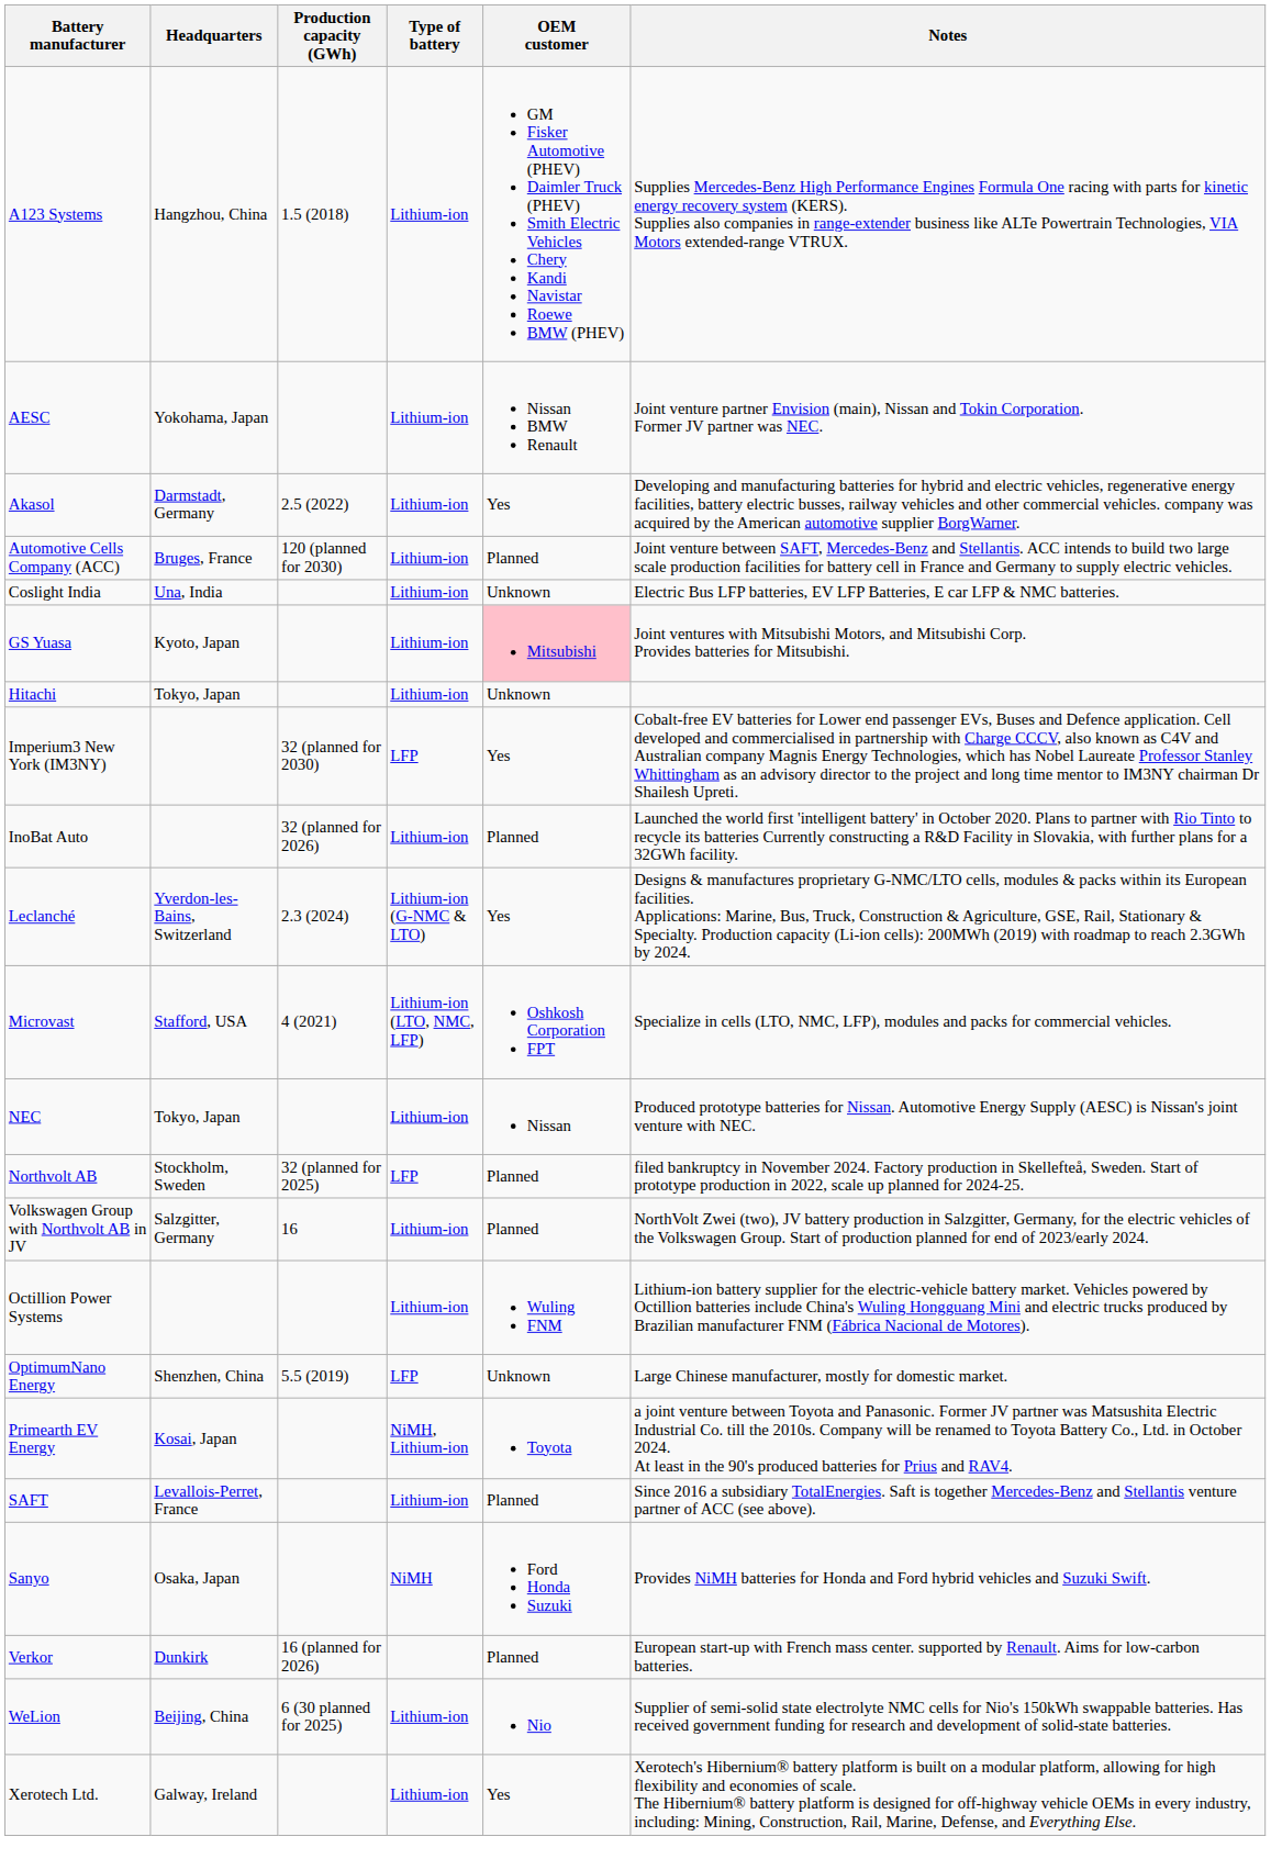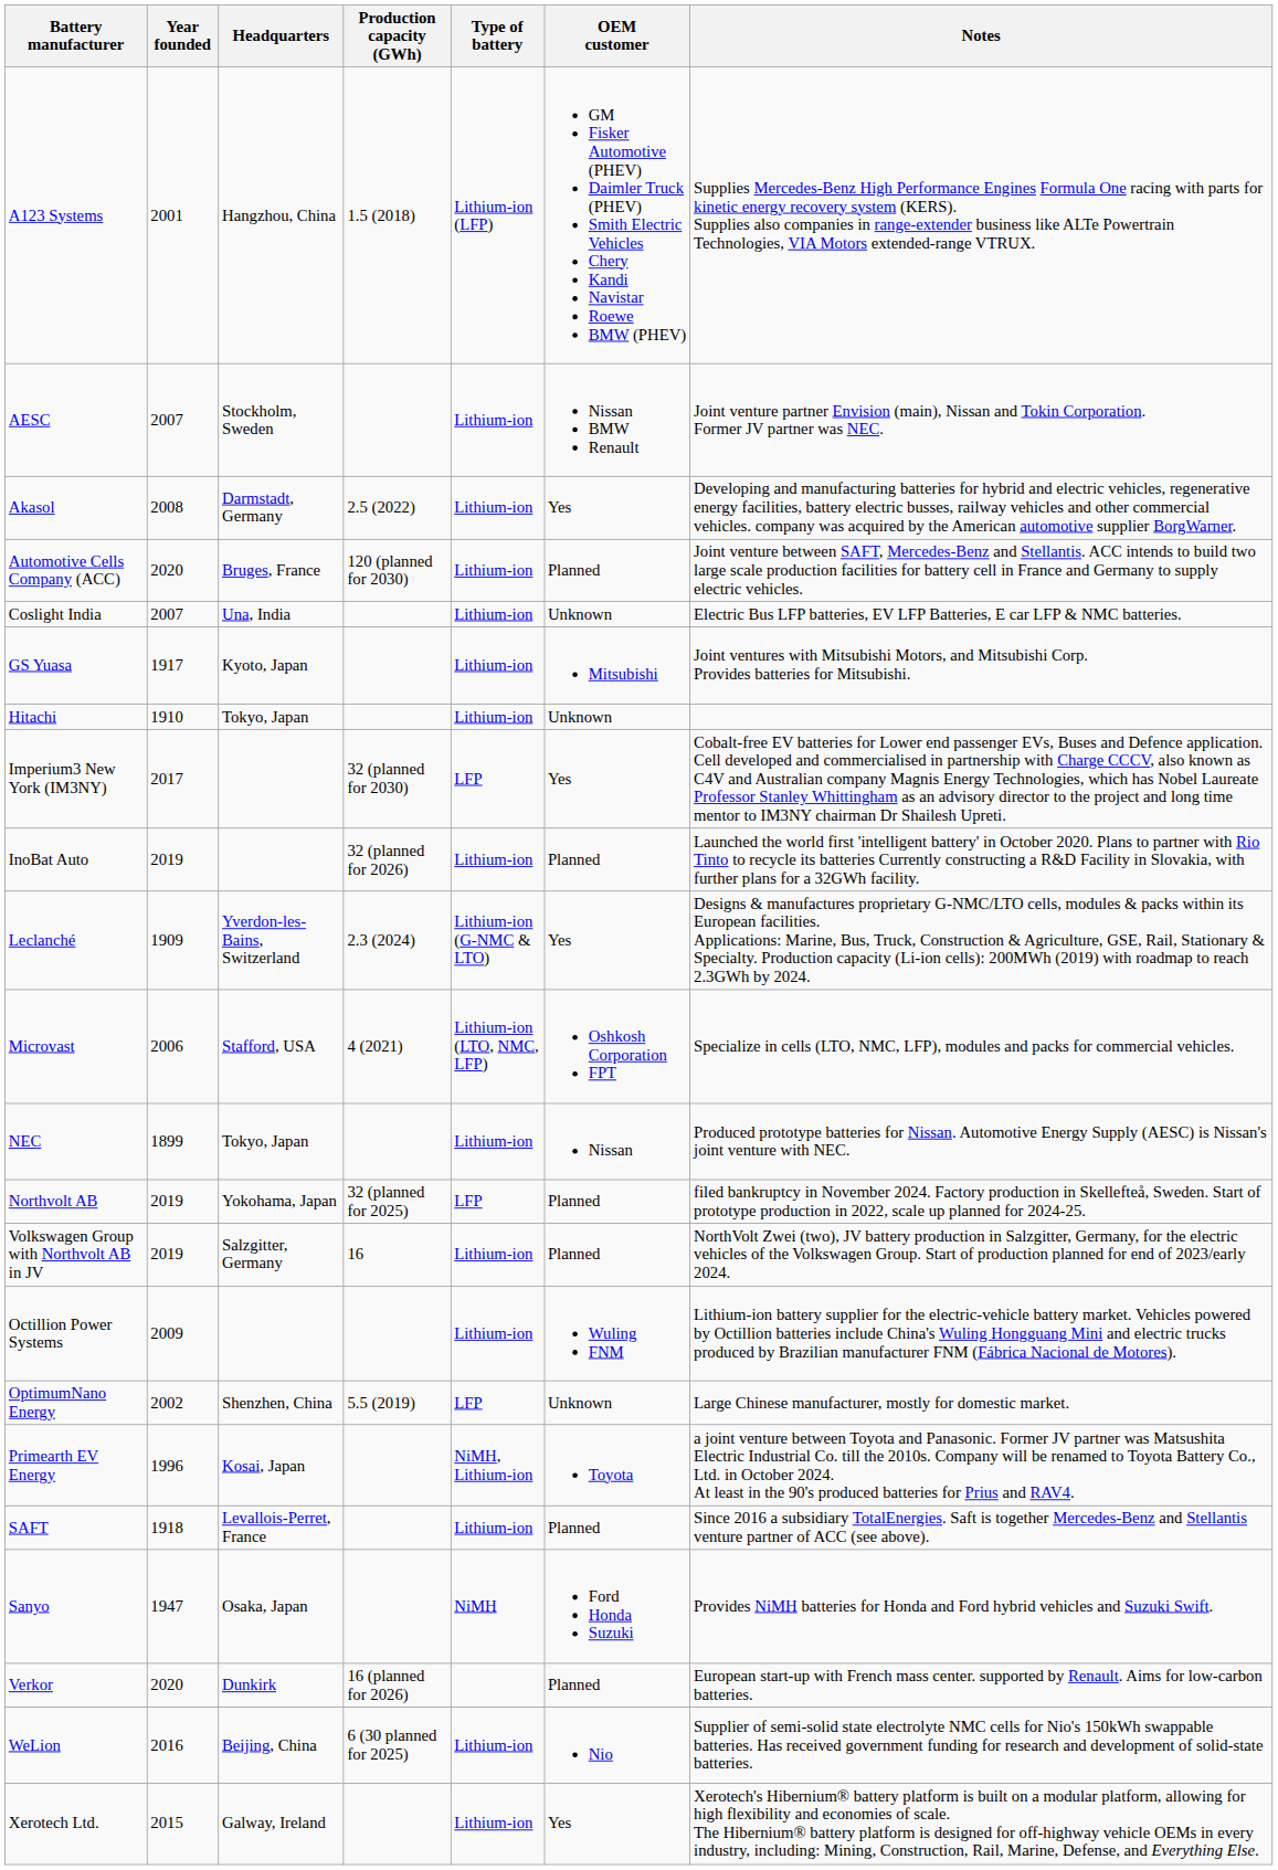 <table class="wikitable sortable">
 <tr>
 <th>Battery manufacturer</th>
+<th>Year founded</th>
 <th>Headquarters</th>
 <th>Production capacity (GWh)</th>
 <th>Type of battery</th>
 <th>OEM<br>customer</th>
 <th>Notes</th>
 </tr>
 <tr>
 <td><a href='#'>A123 Systems</a></td>
+<td>2001</td>
 <td>Hangzhou, China</td>
 <td>1.5 (2018)</td>
-<td><a href='#'>Lithium-ion</a></td>
+<td><a href='#'>Lithium-ion</a> (<a href='#'>LFP</a>)</td>
 <td><br><ul><li>GM</li><li><a href='#'>Fisker Automotive</a> (PHEV)</li><li><a href='#'>Daimler Truck</a> (PHEV)</li><li><a href='#'>Smith Electric Vehicles</a></li><li><a href='#'>Chery</a></li><li><a href='#'>Kandi</a></li><li><a href='#'>Navistar</a></li><li><a href='#'>Roewe</a></li><li><a href='#'>BMW</a> (PHEV)</li></ul></td>
 <td>Supplies <a href='#'>Mercedes-Benz High Performance Engines</a> <a href='#'>Formula One</a> racing with parts for <a href='#'>kinetic energy recovery system</a> (KERS).<br>Supplies also companies in <a href='#'>range-extender</a> business like ALTe Powertrain Technologies, <a href='#'>VIA Motors</a> extended-range VTRUX.</td>
 </tr>
 <tr>
 <td><a href='#'>AESC</a></td>
-<td>Yokohama, Japan</td>
+<td>2007</td>
+<td>Stockholm, Sweden</td>
 <td></td>
 <td><a href='#'>Lithium-ion</a></td>
 <td><br><ul><li>Nissan</li><li>BMW</li><li>Renault</li></ul></td>
 <td>Joint venture partner <a href='#'>Envision</a> (main), Nissan and <a href='#'>Tokin Corporation</a>.<br>Former JV partner was <a href='#'>NEC</a>.</td>
 </tr>
 <tr>
 <td><a href='#'>Akasol</a></td>
+<td>2008</td>
 <td><a href='#'>Darmstadt</a>, Germany</td>
 <td>2.5 (2022)</td>
 <td><a href='#'>Lithium-ion</a></td>
 <td>Yes</td>
 <td>Developing and manufacturing batteries for hybrid and electric vehicles, regenerative energy facilities, battery electric busses, railway vehicles and other commercial vehicles. company was acquired by the American <a href='#'>automotive</a> supplier <a href='#'>BorgWarner</a>.</td>
 </tr>
 <tr>
 <td><a href='#'>Automotive Cells Company</a> (ACC)</td>
+<td>2020</td>
 <td><a href='#'>Bruges</a>, France</td>
 <td>120 (planned for 2030)</td>
 <td><a href='#'>Lithium-ion</a></td>
 <td>Planned</td>
 <td>Joint venture between <a href='#'>SAFT</a>, <a href='#'>Mercedes-Benz</a> and <a href='#'>Stellantis</a>. ACC intends to build two large scale production facilities for battery cell in France and Germany to supply electric vehicles.</td>
 </tr>
 <tr>
 <td>Coslight India</td>
+<td>2007</td>
 <td><a href='#'>Una</a>, India</td>
 <td></td>
 <td><a href='#'>Lithium-ion</a></td>
 <td>Unknown</td>
 <td>Electric Bus LFP batteries, EV LFP Batteries, E car LFP & NMC batteries.</td>
 </tr>
 <tr>
 <td><a href='#'>GS Yuasa</a></td>
+<td>1917</td>
 <td>Kyoto, Japan</td>
 <td></td>
 <td><a href='#'>Lithium-ion</a></td>
-<td style="background: pink;"><br><ul><li><a href='#'>Mitsubishi</a></li></ul></td>
+<td><br><ul><li><a href='#'>Mitsubishi</a></li></ul></td>
 <td>Joint ventures with Mitsubishi Motors, and Mitsubishi Corp.<br>Provides batteries for Mitsubishi.</td>
 </tr>
 <tr>
 <td><a href='#'>Hitachi</a></td>
+<td>1910</td>
 <td>Tokyo, Japan</td>
 <td></td>
 <td><a href='#'>Lithium-ion</a></td>
 <td>Unknown</td>
 <td></td>
 </tr>
 <tr>
 <td>Imperium3 New York (IM3NY)</td>
+<td>2017</td>
 <td></td>
 <td>32 (planned for 2030)</td>
 <td><a href='#'>LFP</a></td>
 <td>Yes</td>
 <td>Cobalt-free EV batteries for Lower end passenger EVs, Buses and Defence application. Cell developed and commercialised in partnership with <a href='#'>Charge CCCV</a>, also known as C4V and Australian company Magnis Energy Technologies, which has Nobel Laureate <a href='#'>Professor Stanley Whittingham</a> as an advisory director to the project and long time mentor to IM3NY chairman Dr Shailesh Upreti.</td>
 </tr>
 <tr>
 <td>InoBat Auto</td>
+<td>2019</td>
 <td></td>
 <td>32 (planned for 2026)</td>
 <td><a href='#'>Lithium-ion</a></td>
 <td>Planned</td>
 <td>Launched the world first 'intelligent battery' in October 2020. Plans to partner with <a href='#'>Rio Tinto</a> to recycle its batteries Currently constructing a R&D Facility in Slovakia, with further plans for a 32GWh facility.</td>
 </tr>
 <tr>
 <td><a href='#'>Leclanché</a></td>
+<td>1909</td>
 <td><a href='#'>Yverdon-les-Bains</a>, Switzerland</td>
 <td>2.3 (2024)</td>
 <td><a href='#'>Lithium-ion</a>  (<a href='#'>G-NMC</a> & <a href='#'>LTO</a>)</td>
 <td>Yes</td>
 <td>Designs & manufactures proprietary G-NMC/LTO cells, modules & packs within its European facilities.<br>Applications: Marine, Bus, Truck, Construction & Agriculture, GSE, Rail, Stationary & Specialty. Production capacity (Li-ion cells): 200MWh (2019) with roadmap to reach 2.3GWh by 2024.</td>
 </tr>
 <tr>
 <td><a href='#'>Microvast</a></td>
+<td>2006</td>
 <td><a href='#'>Stafford</a>, USA</td>
 <td>4 (2021)</td>
 <td><a href='#'>Lithium-ion</a> (<a href='#'>LTO</a>, <a href='#'>NMC</a>, <a href='#'>LFP</a>)</td>
 <td><br><ul><li><a href='#'>Oshkosh Corporation</a></li><li><a href='#'>FPT</a></li></ul></td>
 <td>Specialize in cells (LTO, NMC, LFP), modules and packs for commercial vehicles.</td>
 </tr>
 <tr>
 <td><a href='#'>NEC</a></td>
+<td>1899</td>
 <td>Tokyo, Japan</td>
 <td></td>
 <td><a href='#'>Lithium-ion</a></td>
 <td><br><ul><li>Nissan</li></ul></td>
 <td>Produced prototype batteries for <a href='#'>Nissan</a>. Automotive Energy Supply (AESC) is Nissan's joint venture with NEC.</td>
 </tr>
 <tr>
 <td><a href='#'>Northvolt AB</a></td>
-<td>Stockholm, Sweden</td>
+<td>2019</td>
+<td>Yokohama, Japan</td>
 <td>32 (planned for 2025)</td>
 <td><a href='#'>LFP</a></td>
 <td>Planned</td>
 <td>filed bankruptcy in November 2024. Factory production in Skellefteå, Sweden. Start of prototype production in 2022, scale up planned for 2024-25.</td>
 </tr>
 <tr>
 <td>Volkswagen Group with <a href='#'>Northvolt AB</a> in JV</td>
+<td>2019</td>
 <td>Salzgitter, Germany</td>
 <td>16</td>
 <td><a href='#'>Lithium-ion</a></td>
 <td>Planned</td>
 <td>NorthVolt Zwei (two), JV battery production in Salzgitter, Germany, for the electric vehicles of the Volkswagen Group. Start of production planned for end of 2023/early 2024.</td>
 </tr>
 <tr>
 <td>Octillion Power Systems</td>
+<td>2009</td>
 <td></td>
 <td></td>
 <td><a href='#'>Lithium-ion</a></td>
 <td><br><ul><li><a href='#'>Wuling</a></li><li><a href='#'>FNM</a></li></ul></td>
 <td>Lithium-ion battery supplier for the electric-vehicle battery market. Vehicles powered by Octillion batteries include China's <a href='#'>Wuling Hongguang Mini</a> and electric trucks produced by Brazilian manufacturer FNM (<a href='#'>Fábrica Nacional de Motores</a>).</td>
 </tr>
 <tr>
 <td><a href='#'>OptimumNano Energy</a></td>
+<td>2002</td>
 <td>Shenzhen, China</td>
 <td>5.5 (2019)</td>
 <td><a href='#'>LFP</a></td>
 <td>Unknown</td>
 <td>Large Chinese manufacturer, mostly for domestic market.</td>
 </tr>
 <tr>
 <td><a href='#'>Primearth EV Energy</a></td>
+<td>1996</td>
 <td><a href='#'>Kosai</a>, Japan</td>
 <td></td>
 <td><a href='#'>NiMH</a>, <a href='#'>Lithium-ion</a></td>
 <td><br><ul><li><a href='#'>Toyota</a></li></ul></td>
 <td>a joint venture between Toyota and Panasonic. Former JV partner was Matsushita Electric Industrial Co. till the 2010s. Company will be renamed to Toyota Battery Co., Ltd. in October 2024.<br>At least in the 90's produced batteries for <a href='#'>Prius</a> and <a href='#'>RAV4</a>.</td>
 </tr>
 <tr>
 <td><a href='#'>SAFT</a></td>
+<td>1918</td>
 <td><a href='#'>Levallois-Perret</a>, France</td>
 <td></td>
 <td><a href='#'>Lithium-ion</a></td>
 <td>Planned</td>
 <td>Since 2016 a subsidiary <a href='#'>TotalEnergies</a>. Saft is together <a href='#'>Mercedes-Benz</a> and <a href='#'>Stellantis</a> venture partner of ACC (see above).</td>
 </tr>
 <tr>
 <td><a href='#'>Sanyo</a></td>
+<td>1947</td>
 <td>Osaka, Japan</td>
 <td></td>
 <td><a href='#'>NiMH</a></td>
 <td><br><ul><li>Ford</li><li><a href='#'>Honda</a></li><li><a href='#'>Suzuki</a></li></ul></td>
 <td>Provides <a href='#'>NiMH</a> batteries for Honda and Ford hybrid vehicles and <a href='#'>Suzuki Swift</a>.</td>
 </tr>
 <tr>
 <td><a href='#'>Verkor</a></td>
+<td>2020</td>
 <td><a href='#'>Dunkirk</a></td>
 <td>16 (planned for 2026)</td>
 <td></td>
 <td>Planned</td>
 <td>European start-up with French mass center. supported by <a href='#'>Renault</a>. Aims for low-carbon batteries.</td>
 </tr>
 <tr>
 <td><a href='#'>WeLion</a></td>
+<td>2016</td>
 <td><a href='#'>Beijing</a>, China</td>
 <td>6 (30 planned for 2025)</td>
 <td><a href='#'>Lithium-ion</a></td>
 <td><br><ul><li><a href='#'>Nio</a></li></ul></td>
 <td>Supplier of semi-solid state electrolyte NMC cells for Nio's 150kWh swappable batteries. Has received government funding for research and development of solid-state batteries.</td>
 </tr>
 <tr>
 <td>Xerotech Ltd.</td>
+<td>2015</td>
 <td>Galway, Ireland</td>
 <td></td>
 <td><a href='#'>Lithium-ion</a></td>
 <td>Yes</td>
 <td>Xerotech's Hibernium® battery platform is built on a modular platform, allowing for high flexibility and economies of scale.<br>The Hibernium® battery platform is designed for off-highway vehicle OEMs in every industry, including: Mining, Construction, Rail, Marine, Defense, and <em>Everything Else</em>.</td>
 </tr>
 </table>
